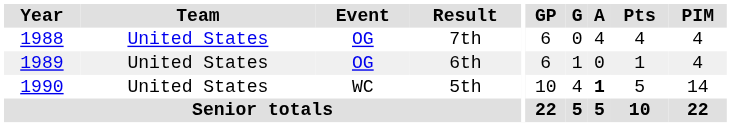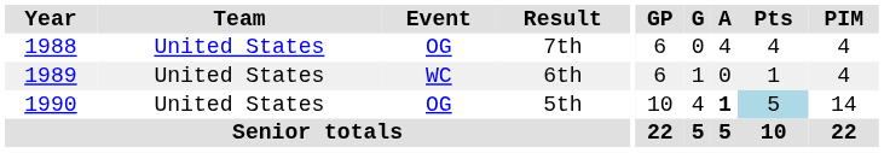 <table border="0" cellpadding="1" cellspacing="0" ID="Table3" style="text-align:center; width:40em">
 <tr ALIGN="center" bgcolor="#e0e0e0">
 <th>Year</th>
 <th>Team</th>
 <th>Event</th>
 <th>Result</th>
 <th rowspan="99" bgcolor="#ffffff"></th>
 <th>GP</th>
 <th>G</th>
 <th>A</th>
 <th>Pts</th>
 <th>PIM</th>
 </tr>
 <tr>
 <td><a href='#'>1988</a></td>
 <td><a href='#'>United States</a></td>
 <td><a href='#'>OG</a></td>
 <td>7th</td>
 <td>6</td>
 <td>0</td>
 <td>4</td>
 <td>4</td>
 <td>4</td>
 </tr>
 <tr bgcolor="#f0f0f0">
 <td><a href='#'>1989</a></td>
 <td>United States</td>
-<td><a href='#'>OG</a></td>
+<td><a href='#'>WC</a></td>
 <td>6th</td>
 <td>6</td>
 <td>1</td>
 <td>0</td>
 <td>1</td>
 <td>4</td>
 </tr>
 <tr>
 <td><a href='#'>1990</a></td>
 <td>United States</td>
-<td>WC</td>
+<td><a href='#'>OG</a></td>
 <td>5th</td>
 <td>10</td>
 <td>4</td>
 <td><strong>1</strong></td>
-<td>5</td>
+<td style="background: lightblue;">5</td>
 <td>14</td>
 </tr>
 <tr bgcolor="#e0e0e0">
 <th colspan="4">Senior totals</th>
 <th>22</th>
 <th>5</th>
 <th>5</th>
 <th>10</th>
 <th>22</th>
 </tr>
 </table>
